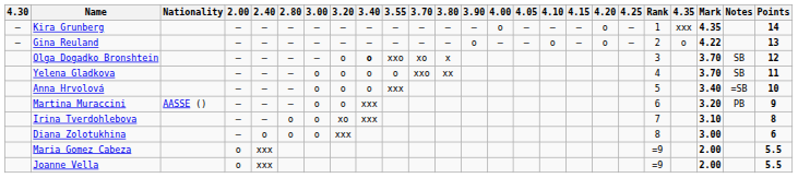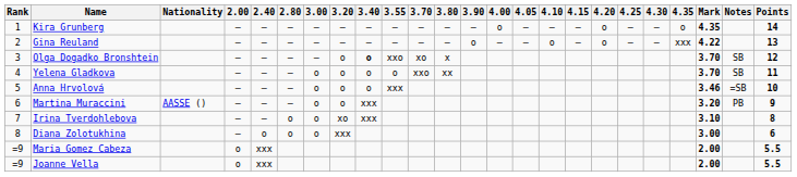 <table class="wikitable sortable" style="text-align:center; font-size:90%">
 <tr>
-<th>4.30</th>
+<th>Rank</th>
 <th>Name</th>
 <th>Nationality</th>
 <th>2.00</th>
 <th>2.40</th>
 <th>2.80</th>
 <th>3.00</th>
 <th>3.20</th>
 <th>3.40</th>
 <th>3.55</th>
 <th>3.70</th>
 <th>3.80</th>
 <th>3.90</th>
 <th>4.00</th>
 <th>4.05</th>
 <th>4.10</th>
 <th>4.15</th>
 <th>4.20</th>
 <th>4.25</th>
-<th>Rank</th>
+<th>4.30</th>
 <th>4.35</th>
 <th>Mark</th>
 <th>Notes</th>
 <th>Points</th>
 </tr>
 <tr>
-<td>–</td>
+<td>1</td>
 <td align=left><a href='#'>Kira Grunberg</a></td>
 <td align=left></td>
 <td>–</td>
 <td>–</td>
 <td>–</td>
 <td>–</td>
 <td>–</td>
 <td>–</td>
 <td>–</td>
 <td>–</td>
 <td>–</td>
 <td>–</td>
 <td>o</td>
 <td>–</td>
 <td>–</td>
 <td>–</td>
 <td>o</td>
 <td>–</td>
-<td>1</td>
-<td>xxx</td>
+<td>–</td>
+<td>o</td>
 <td><strong>4.35</strong></td>
 <td></td>
 <td><strong>14</strong></td>
 </tr>
 <tr>
-<td>–</td>
+<td>2</td>
 <td align=left><a href='#'>Gina Reuland</a></td>
 <td align=left></td>
 <td>–</td>
 <td>–</td>
 <td>–</td>
 <td>–</td>
 <td>–</td>
 <td>–</td>
 <td>–</td>
 <td>–</td>
 <td>–</td>
 <td>o</td>
 <td>–</td>
 <td>–</td>
 <td>o</td>
 <td>–</td>
 <td>o</td>
 <td>–</td>
-<td>2</td>
-<td>o</td>
+<td>–</td>
+<td>xxx</td>
 <td><strong>4.22</strong></td>
 <td></td>
 <td><strong>13</strong></td>
 </tr>
 <tr>
-<td></td>
+<td>3</td>
 <td align=left><a href='#'>Olga Dogadko Bronshtein</a></td>
 <td align=left></td>
 <td>–</td>
 <td>–</td>
 <td>–</td>
 <td>–</td>
 <td>o</td>
 <td><strong>o</strong></td>
 <td>xxo</td>
 <td>xo</td>
 <td>x</td>
 <td></td>
 <td></td>
 <td></td>
 <td></td>
 <td></td>
 <td></td>
 <td></td>
-<td>3</td>
+<td></td>
 <td></td>
 <td><strong>3.70</strong></td>
 <td>SB</td>
 <td><strong>12</strong></td>
 </tr>
 <tr>
-<td></td>
+<td>4</td>
 <td align=left><a href='#'>Yelena Gladkova</a></td>
 <td align=left></td>
 <td>–</td>
 <td>–</td>
 <td>–</td>
 <td>o</td>
 <td>o</td>
 <td>o</td>
 <td>o</td>
 <td>xxo</td>
 <td>xx</td>
 <td></td>
 <td></td>
 <td></td>
 <td></td>
 <td></td>
 <td></td>
 <td></td>
-<td>4</td>
+<td></td>
 <td></td>
 <td><strong>3.70</strong></td>
 <td>SB</td>
 <td><strong>11</strong></td>
 </tr>
 <tr>
-<td></td>
+<td>5</td>
 <td align=left><a href='#'>Anna Hrvolová</a></td>
 <td align=left></td>
 <td>–</td>
 <td>–</td>
 <td>–</td>
 <td>o</td>
 <td>o</td>
 <td>o</td>
 <td>xxx</td>
 <td></td>
 <td></td>
 <td></td>
 <td></td>
 <td></td>
 <td></td>
 <td></td>
 <td></td>
 <td></td>
-<td>5</td>
 <td></td>
-<td><strong>3.40</strong></td>
+<td></td>
+<td><strong>3.46</strong></td>
 <td>=SB</td>
 <td><strong>10</strong></td>
 </tr>
 <tr>
-<td></td>
+<td>6</td>
 <td align=left><a href='#'>Martina Muraccini</a></td>
 <td align=left> <a href='#'>AASSE</a> ()</td>
 <td>–</td>
 <td>–</td>
 <td>–</td>
 <td>o</td>
 <td>o</td>
 <td>xxx</td>
 <td></td>
 <td></td>
 <td></td>
 <td></td>
 <td></td>
 <td></td>
 <td></td>
 <td></td>
 <td></td>
 <td></td>
-<td>6</td>
+<td></td>
 <td></td>
 <td><strong>3.20</strong></td>
 <td>PB</td>
 <td><strong>9</strong></td>
 </tr>
 <tr>
-<td></td>
+<td>7</td>
 <td align=left><a href='#'>Irina Tverdohlebova</a></td>
 <td align=left></td>
 <td>–</td>
 <td>–</td>
 <td>o</td>
 <td>o</td>
 <td>xo</td>
 <td>xxx</td>
 <td></td>
 <td></td>
 <td></td>
 <td></td>
 <td></td>
 <td></td>
 <td></td>
 <td></td>
 <td></td>
 <td></td>
-<td>7</td>
+<td></td>
 <td></td>
 <td><strong>3.10</strong></td>
 <td></td>
 <td><strong>8</strong></td>
 </tr>
 <tr>
-<td></td>
+<td>8</td>
 <td align=left><a href='#'>Diana Zolotukhina</a></td>
 <td align=left></td>
 <td>–</td>
 <td>o</td>
 <td>o</td>
 <td>o</td>
 <td>xxx</td>
 <td></td>
 <td></td>
 <td></td>
 <td></td>
 <td></td>
 <td></td>
 <td></td>
 <td></td>
 <td></td>
 <td></td>
 <td></td>
-<td>8</td>
+<td></td>
 <td></td>
 <td><strong>3.00</strong></td>
 <td></td>
 <td><strong>6</strong></td>
 </tr>
 <tr>
-<td></td>
+<td>=9</td>
 <td align=left><a href='#'>Maria Gomez Cabeza</a></td>
 <td align=left></td>
 <td>o</td>
 <td>xxx</td>
 <td></td>
 <td></td>
 <td></td>
 <td></td>
 <td></td>
 <td></td>
 <td></td>
 <td></td>
 <td></td>
 <td></td>
 <td></td>
 <td></td>
 <td></td>
 <td></td>
-<td>=9</td>
+<td></td>
 <td></td>
 <td><strong>2.00</strong></td>
 <td></td>
 <td><strong>5.5</strong></td>
 </tr>
 <tr>
-<td></td>
+<td>=9</td>
 <td align=left><a href='#'>Joanne Vella</a></td>
 <td align=left></td>
 <td>o</td>
 <td>xxx</td>
 <td></td>
 <td></td>
 <td></td>
 <td></td>
 <td></td>
 <td></td>
 <td></td>
 <td></td>
 <td></td>
 <td></td>
 <td></td>
 <td></td>
 <td></td>
 <td></td>
-<td>=9</td>
+<td></td>
 <td></td>
 <td><strong>2.00</strong></td>
 <td></td>
 <td><strong>5.5</strong></td>
 </tr>
 </table>
